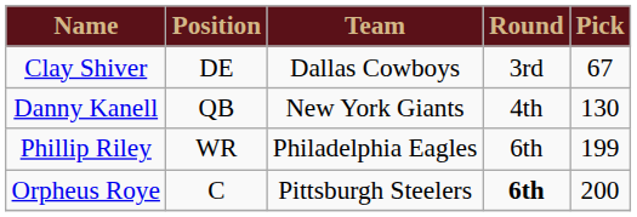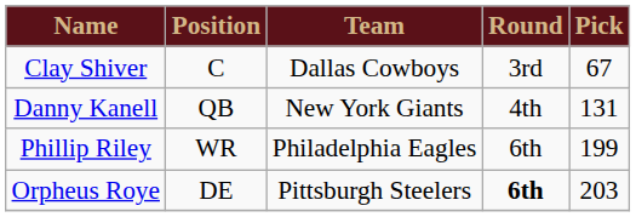 <table class="wikitable" style="text-align: center;">
 <tr>
 <th style="background:#5a1118; color:#d3b787;">Name</th>
 <th style="background:#5a1118; color:#d3b787;">Position</th>
 <th style="background:#5a1118; color:#d3b787;">Team</th>
 <th style="background:#5a1118; color:#d3b787;">Round</th>
 <th style="background:#5a1118; color:#d3b787;">Pick</th>
 </tr>
 <tr>
 <td><a href='#'>Clay Shiver</a></td>
-<td>DE</td>
+<td>C</td>
 <td>Dallas Cowboys</td>
 <td>3rd</td>
 <td>67</td>
 </tr>
 <tr>
 <td><a href='#'>Danny Kanell</a></td>
 <td>QB</td>
 <td>New York Giants</td>
 <td>4th</td>
-<td>130</td>
+<td>131</td>
 </tr>
 <tr>
 <td><a href='#'>Phillip Riley</a></td>
 <td>WR</td>
 <td>Philadelphia Eagles</td>
 <td>6th</td>
 <td>199</td>
 </tr>
 <tr>
 <td><a href='#'>Orpheus Roye</a></td>
-<td>C</td>
+<td>DE</td>
 <td>Pittsburgh Steelers</td>
 <td><strong>6th</strong></td>
-<td>200</td>
+<td>203</td>
 </tr>
 <tr>
 </tr>
 </table>
